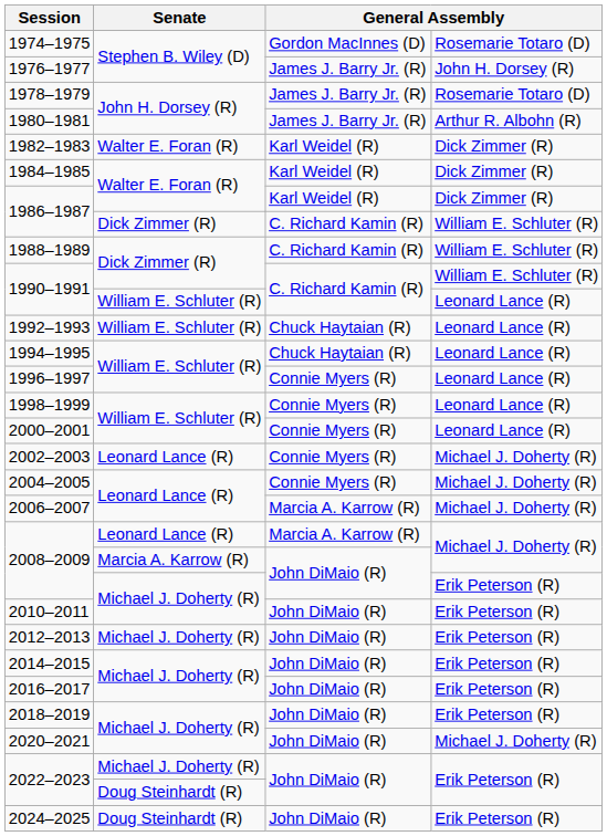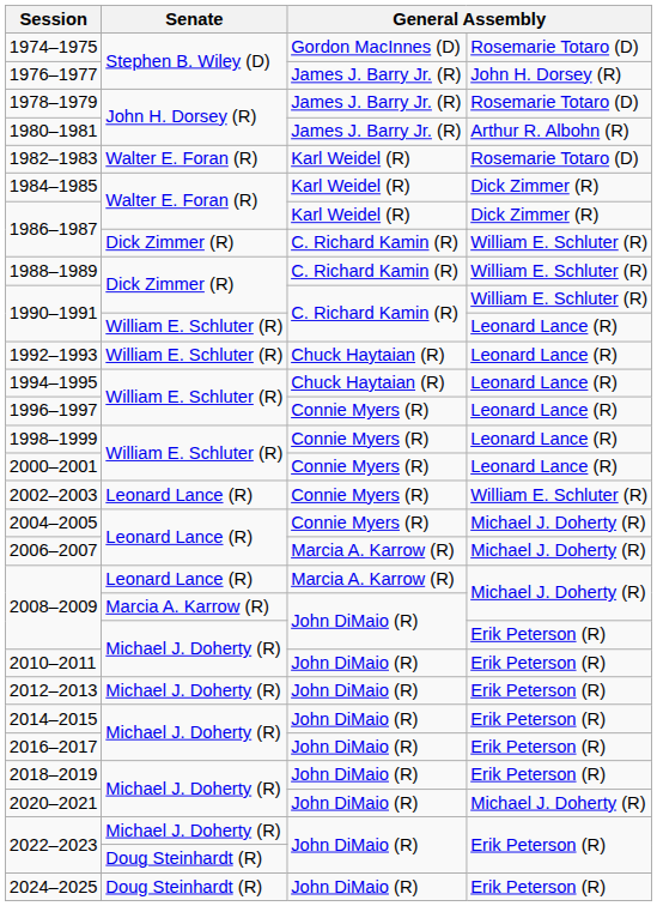 <table class="wikitable">
 <tr>
 <th>Session</th>
 <th>Senate</th>
 <th colspan=2>General Assembly</th>
 </tr>
 <tr>
 <td>1974–1975</td>
 <td rowspan=2 ><a href='#'>Stephen B. Wiley</a> (D)</td>
 <td><a href='#'>Gordon MacInnes</a> (D)</td>
 <td><a href='#'>Rosemarie Totaro</a> (D)</td>
 </tr>
 <tr>
 <td>1976–1977</td>
 <td><a href='#'>James J. Barry Jr.</a> (R)</td>
 <td><a href='#'>John H. Dorsey</a> (R)</td>
 </tr>
 <tr>
 <td>1978–1979</td>
 <td rowspan=2 ><a href='#'>John H. Dorsey</a> (R)</td>
 <td><a href='#'>James J. Barry Jr.</a> (R)</td>
 <td><a href='#'>Rosemarie Totaro</a> (D)</td>
 </tr>
 <tr>
 <td>1980–1981</td>
 <td><a href='#'>James J. Barry Jr.</a> (R)</td>
 <td><a href='#'>Arthur R. Albohn</a> (R)</td>
 </tr>
 <tr>
 <td>1982–1983</td>
 <td><a href='#'>Walter E. Foran</a> (R)</td>
 <td><a href='#'>Karl Weidel</a> (R)</td>
-<td><a href='#'>Dick Zimmer</a> (R)</td>
+<td><a href='#'>Rosemarie Totaro</a> (D)</td>
 </tr>
 <tr>
 <td>1984–1985</td>
 <td rowspan=3 ><a href='#'>Walter E. Foran</a> (R)<small> </small><br></td>
 <td><a href='#'>Karl Weidel</a> (R)</td>
 <td><a href='#'>Dick Zimmer</a> (R)</td>
 </tr>
 <tr>
 <td rowspan=3>1986–1987</td>
 <td><a href='#'>Karl Weidel</a> (R)</td>
 <td rowspan=2 ><a href='#'>Dick Zimmer</a> (R)<small> </small><br></td>
 </tr>
 <tr>
 <td rowspan=2 ><a href='#'>C. Richard Kamin</a> (R)<small> </small><br></td>
 </tr>
 <tr>
 <td><a href='#'>Dick Zimmer</a> (R)</td>
 <td><a href='#'>William E. Schluter</a> (R)</td>
 </tr>
 <tr>
 <td>1988–1989</td>
 <td rowspan=2 ><a href='#'>Dick Zimmer</a> (R)</td>
 <td><a href='#'>C. Richard Kamin</a> (R)</td>
 <td><a href='#'>William E. Schluter</a> (R)</td>
 </tr>
 <tr>
 <td rowspan=2>1990–1991</td>
 <td rowspan=2 ><a href='#'>C. Richard Kamin</a> (R)</td>
 <td><a href='#'>William E. Schluter</a> (R)</td>
 </tr>
 <tr>
 <td><a href='#'>William E. Schluter</a> (R)</td>
 <td><a href='#'>Leonard Lance</a> (R)</td>
 </tr>
 <tr>
 <td>1992–1993</td>
 <td><a href='#'>William E. Schluter</a> (R)</td>
 <td><a href='#'>Chuck Haytaian</a> (R)</td>
 <td><a href='#'>Leonard Lance</a> (R)</td>
 </tr>
 <tr>
 <td>1994–1995</td>
 <td rowspan=2 ><a href='#'>William E. Schluter</a> (R)</td>
 <td><a href='#'>Chuck Haytaian</a> (R)</td>
 <td><a href='#'>Leonard Lance</a> (R)</td>
 </tr>
 <tr>
 <td>1996–1997</td>
 <td><a href='#'>Connie Myers</a> (R)</td>
 <td><a href='#'>Leonard Lance</a> (R)</td>
 </tr>
 <tr>
 <td>1998–1999</td>
 <td rowspan=2 ><a href='#'>William E. Schluter</a> (R)</td>
 <td><a href='#'>Connie Myers</a> (R)</td>
 <td><a href='#'>Leonard Lance</a> (R)</td>
 </tr>
 <tr>
 <td>2000–2001</td>
 <td><a href='#'>Connie Myers</a> (R)</td>
 <td><a href='#'>Leonard Lance</a> (R)</td>
 </tr>
 <tr>
 <td>2002–2003</td>
 <td><a href='#'>Leonard Lance</a> (R)</td>
 <td><a href='#'>Connie Myers</a> (R)</td>
-<td><a href='#'>Michael J. Doherty</a> (R)</td>
+<td><a href='#'>William E. Schluter</a> (R)</td>
 </tr>
 <tr>
 <td>2004–2005</td>
 <td rowspan=2 ><a href='#'>Leonard Lance</a> (R)</td>
 <td><a href='#'>Connie Myers</a> (R)</td>
 <td><a href='#'>Michael J. Doherty</a> (R)</td>
 </tr>
 <tr>
 <td>2006–2007</td>
 <td><a href='#'>Marcia A. Karrow</a> (R)</td>
 <td><a href='#'>Michael J. Doherty</a> (R)</td>
 </tr>
 <tr>
 <td rowspan=3>2008–2009</td>
 <td><a href='#'>Leonard Lance</a> (R)</td>
 <td><a href='#'>Marcia A. Karrow</a> (R)</td>
 <td rowspan=2 ><a href='#'>Michael J. Doherty</a> (R)</td>
 </tr>
 <tr>
 <td><a href='#'>Marcia A. Karrow</a> (R)</td>
 <td rowspan=2 ><a href='#'>John DiMaio</a> (R)</td>
 </tr>
 <tr>
 <td rowspan=2 ><a href='#'>Michael J. Doherty</a> (R)</td>
 <td><a href='#'>Erik Peterson</a> (R)</td>
 </tr>
 <tr>
 <td>2010–2011</td>
 <td><a href='#'>John DiMaio</a> (R)</td>
 <td><a href='#'>Erik Peterson</a> (R)</td>
 </tr>
 <tr>
 <td>2012–2013</td>
 <td><a href='#'>Michael J. Doherty</a> (R)</td>
 <td><a href='#'>John DiMaio</a> (R)</td>
 <td><a href='#'>Erik Peterson</a> (R)</td>
 </tr>
 <tr>
 <td>2014–2015</td>
 <td rowspan=2 ><a href='#'>Michael J. Doherty</a> (R)</td>
 <td><a href='#'>John DiMaio</a> (R)</td>
 <td><a href='#'>Erik Peterson</a> (R)</td>
 </tr>
 <tr>
 <td>2016–2017</td>
 <td><a href='#'>John DiMaio</a> (R)</td>
 <td><a href='#'>Erik Peterson</a> (R)</td>
 </tr>
 <tr>
 <td>2018–2019</td>
 <td rowspan=2 ><a href='#'>Michael J. Doherty</a> (R)</td>
 <td><a href='#'>John DiMaio</a> (R)</td>
 <td><a href='#'>Erik Peterson</a> (R)</td>
 </tr>
 <tr>
 <td>2020–2021</td>
 <td><a href='#'>John DiMaio</a> (R)</td>
 <td><a href='#'>Michael J. Doherty</a> (R)</td>
 </tr>
 <tr>
 <td rowspan=2>2022–2023</td>
 <td><a href='#'>Michael J. Doherty</a> (R)</td>
 <td rowspan=2 ><a href='#'>John DiMaio</a> (R)</td>
 <td rowspan=2 ><a href='#'>Erik Peterson</a> (R)</td>
 </tr>
 <tr>
 <td><a href='#'>Doug Steinhardt</a> (R)</td>
 </tr>
 <tr>
 <td>2024–2025</td>
 <td rowspan=1 ><a href='#'>Doug Steinhardt</a> (R)</td>
 <td><a href='#'>John DiMaio</a> (R)</td>
 <td><a href='#'>Erik Peterson</a> (R)</td>
 </tr>
 </table>
